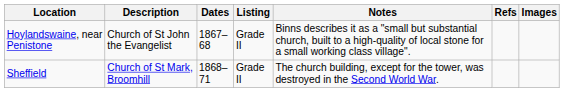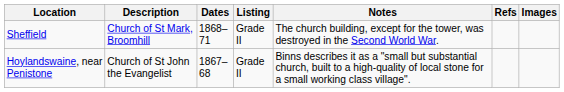 <table class="wikitable sortable">
 <tr>
 <th>Location</th>
 <th>Description</th>
 <th>Dates</th>
 <th>Listing</th>
 <th>Notes</th>
 <th>Refs</th>
 <th>Images</th>
 </tr>
 <tr>
+<td><a href='#'>Sheffield</a></td>
+<td><a href='#'>Church of St Mark, Broomhill</a></td>
+<td>1868–71</td>
+<td>Grade II</td>
+<td>The church building, except for the tower, was destroyed in the <a href='#'>Second World War</a>.</td>
+<td></td>
+<td></td>
+</tr>
+<tr>
 <td><a href='#'>Hoylandswaine</a>, near <a href='#'>Penistone</a></td>
 <td>Church of St John the Evangelist</td>
 <td>1867–68</td>
 <td>Grade II</td>
 <td>Binns describes it as a "small but substantial church, built to a high-quality of local stone for a small working class village".</td>
 <td></td>
 <td></td>
 </tr>
-<tr>
-<td><a href='#'>Sheffield</a></td>
-<td><a href='#'>Church of St Mark, Broomhill</a></td>
-<td>1868–71</td>
-<td>Grade II</td>
-<td>The church building, except for the tower, was destroyed in the <a href='#'>Second World War</a>.</td>
-<td></td>
-<td></td>
-</tr>
 </table>
